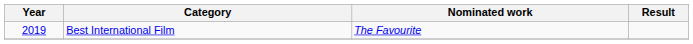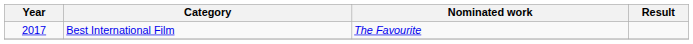 <table class=wikitable>
 <tr>
 <th scope="col" style="width:5em;">Year</th>
 <th scope="col" style="width:26em;">Category</th>
 <th scope="col" style="width:25em;">Nominated work</th>
 <th scope="col" style="width:5em;">Result</th>
 </tr>
 <tr>
-<td style="text-align:center;"><a href='#'>2019</a></td>
+<td style="text-align:center;"><a href='#'>2017</a></td>
 <td><a href='#'>Best International Film</a></td>
 <td><em><a href='#'>The Favourite</a></em></td>
 <td></td>
 </tr>
 <tr>
 </tr>
 </table>
